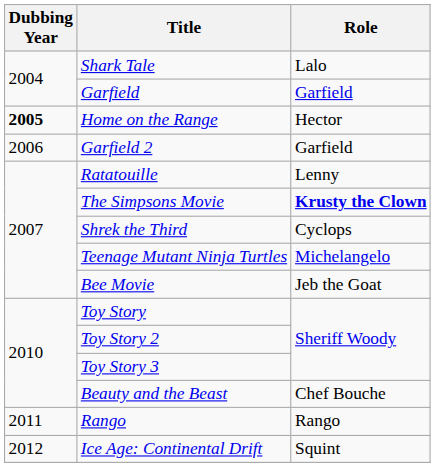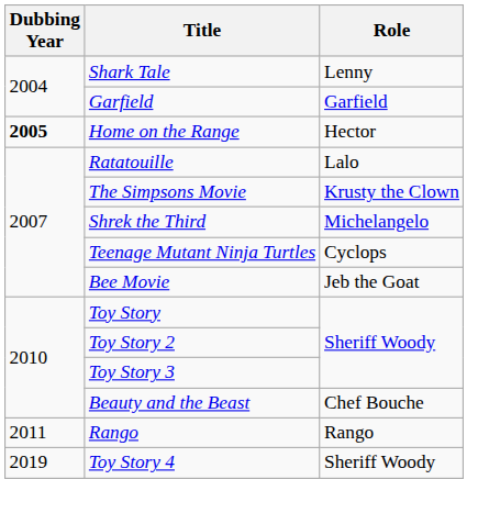 <table class="wikitable sortable">
 <tr>
 <th>Dubbing<br>Year</th>
 <th>Title</th>
 <th>Role</th>
 </tr>
 <tr>
 <td rowspan=2>2004</td>
 <td><em><a href='#'>Shark Tale</a></em></td>
-<td>Lalo</td>
+<td>Lenny</td>
 </tr>
 <tr>
 <td><em><a href='#'>Garfield</a></em></td>
 <td><a href='#'>Garfield</a></td>
 </tr>
 <tr>
 <td><strong>2005</strong></td>
 <td><em><a href='#'>Home on the Range</a></em></td>
 <td>Hector</td>
 </tr>
 <tr>
-<td>2006</td>
-<td><em><a href='#'>Garfield 2</a></em></td>
-<td>Garfield</td>
-</tr>
-<tr>
 <td rowspan=5>2007</td>
 <td><em><a href='#'>Ratatouille</a></em></td>
-<td>Lenny</td>
+<td>Lalo</td>
 </tr>
 <tr>
 <td><em><a href='#'>The Simpsons Movie</a></em></td>
-<td><strong><a href='#'>Krusty the Clown</a></strong></td>
+<td><a href='#'>Krusty the Clown</a></td>
 </tr>
 <tr>
 <td><em><a href='#'>Shrek the Third</a></em></td>
-<td>Cyclops</td>
+<td><a href='#'>Michelangelo</a></td>
 </tr>
 <tr>
 <td><em><a href='#'>Teenage Mutant Ninja Turtles</a></em></td>
-<td><a href='#'>Michelangelo</a></td>
+<td>Cyclops</td>
 </tr>
 <tr>
 <td><em><a href='#'>Bee Movie</a></em></td>
 <td>Jeb the Goat</td>
 </tr>
 <tr>
 <td rowspan=4>2010</td>
 <td><em><a href='#'>Toy Story</a></em></td>
 <td rowspan=3><a href='#'>Sheriff Woody</a></td>
 </tr>
 <tr>
 <td><em><a href='#'>Toy Story 2</a></em></td>
 </tr>
 <tr>
 <td><em><a href='#'>Toy Story 3</a></em></td>
 </tr>
 <tr>
 <td><em><a href='#'>Beauty and the Beast</a></em></td>
 <td>Chef Bouche</td>
 </tr>
 <tr>
 <td>2011</td>
 <td><em><a href='#'>Rango</a></em></td>
 <td>Rango</td>
 </tr>
 <tr>
-<td>2012</td>
-<td><em><a href='#'>Ice Age: Continental Drift</a></em></td>
-<td>Squint</td>
+<td>2019</td>
+<td><em><a href='#'>Toy Story 4</a></em></td>
+<td>Sheriff Woody</td>
 </tr>
 <tr>
 </tr>
 </table>
